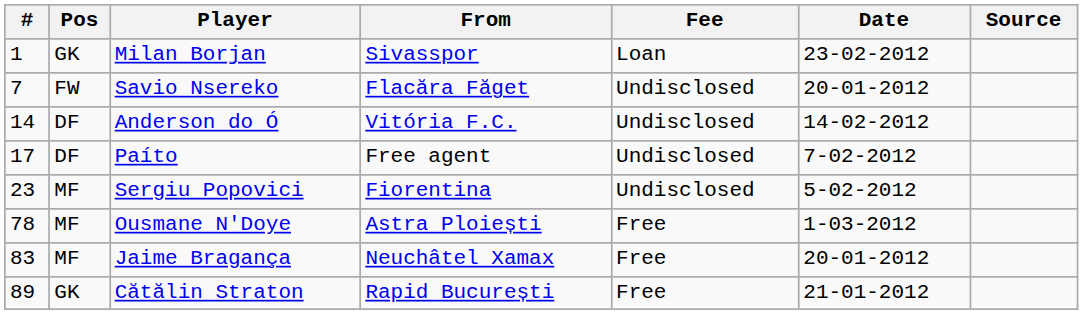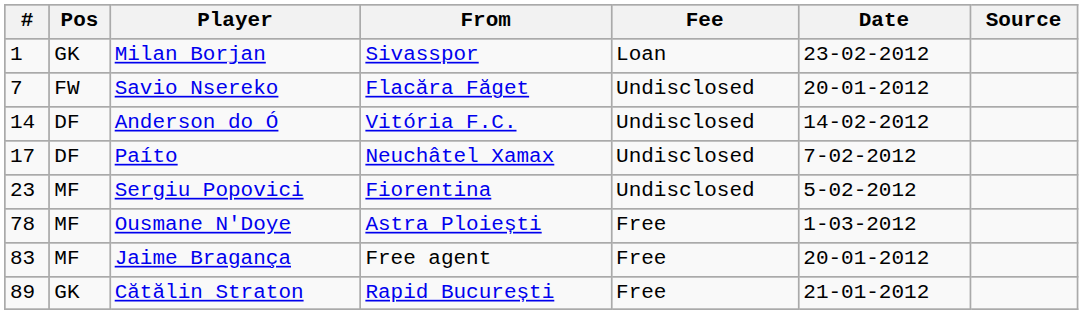 <table width=50% class="wikitable" style="text-align:center; font-size:95%; text-align:left">
 <tr>
 <th>#</th>
 <th>Pos</th>
 <th>Player</th>
 <th>From</th>
 <th>Fee</th>
 <th>Date</th>
 <th>Source</th>
 </tr>
 <tr --->
 <td>1</td>
 <td>GK</td>
 <td> <a href='#'>Milan Borjan</a></td>
 <td> <a href='#'>Sivasspor</a></td>
 <td>Loan</td>
 <td>23-02-2012</td>
 <td></td>
 </tr>
 <tr --->
 <td>7</td>
 <td>FW</td>
 <td> <a href='#'>Savio Nsereko</a></td>
 <td> <a href='#'>Flacăra Făget</a></td>
 <td>Undisclosed</td>
 <td>20-01-2012</td>
 <td></td>
 </tr>
 <tr --->
 <td>14</td>
 <td>DF</td>
 <td> <a href='#'>Anderson do Ó</a></td>
 <td> <a href='#'>Vitória F.C.</a></td>
 <td>Undisclosed</td>
 <td>14-02-2012</td>
 <td></td>
 </tr>
 <tr --->
 <td>17</td>
 <td>DF</td>
 <td> <a href='#'>Paíto</a></td>
-<td>Free agent</td>
+<td> <a href='#'>Neuchâtel Xamax</a></td>
 <td>Undisclosed</td>
 <td>7-02-2012</td>
 <td></td>
 </tr>
 <tr --->
 <td>23</td>
 <td>MF</td>
 <td> <a href='#'>Sergiu Popovici</a></td>
 <td> <a href='#'>Fiorentina</a></td>
 <td>Undisclosed</td>
 <td>5-02-2012</td>
 <td></td>
 </tr>
 <tr --->
 <td>78</td>
 <td>MF</td>
 <td> <a href='#'>Ousmane N'Doye</a></td>
 <td> <a href='#'>Astra Ploiești</a></td>
 <td>Free</td>
 <td>1-03-2012</td>
 <td></td>
 </tr>
 <tr --->
 <td>83</td>
 <td>MF</td>
 <td> <a href='#'>Jaime Bragança</a></td>
-<td> <a href='#'>Neuchâtel Xamax</a></td>
+<td>Free agent</td>
 <td>Free</td>
 <td>20-01-2012</td>
 <td></td>
 </tr>
 <tr --->
 <td>89</td>
 <td>GK</td>
 <td> <a href='#'>Cătălin Straton</a></td>
 <td> <a href='#'>Rapid București</a></td>
 <td>Free</td>
 <td>21-01-2012</td>
 <td></td>
 </tr>
 </table>
